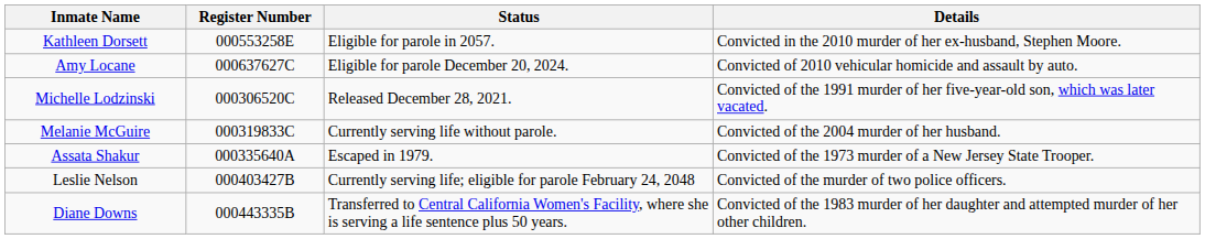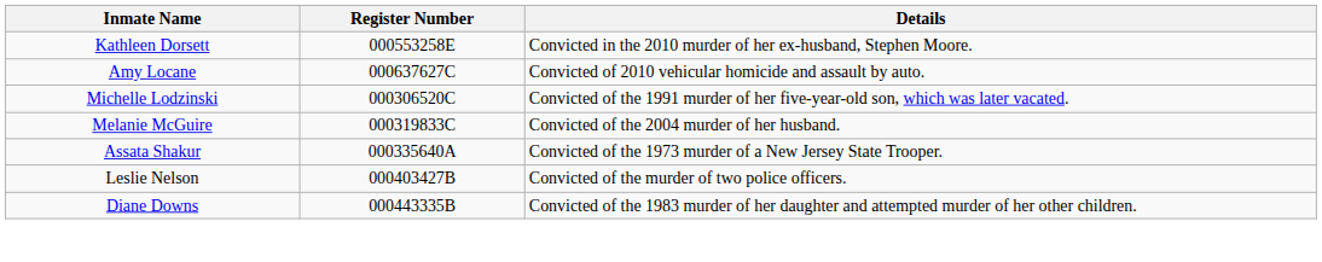 <table class="wikitable sortable">
 <tr>
 <th width=13%>Inmate Name</th>
 <th width=10%>Register Number</th>
-<th width=28%>Status</th>
 <th width=35%>Details</th>
 </tr>
 <tr>
 <td style="text-align:center;"><a href='#'>Kathleen Dorsett</a></td>
 <td style="text-align:center;">000553258E</td>
-<td>Eligible for parole in 2057.</td>
 <td>Convicted in the 2010 murder of her ex-husband, Stephen Moore.</td>
 </tr>
 <tr>
 <td style="text-align:center;"><a href='#'>Amy Locane</a></td>
 <td style="text-align:center;">000637627C</td>
-<td>Eligible for parole December 20, 2024.</td>
 <td>Convicted of 2010 vehicular homicide and assault by auto.</td>
 </tr>
 <tr>
 <td style="text-align:center;"><a href='#'>Michelle Lodzinski</a></td>
 <td style="text-align:center;">000306520C</td>
-<td>Released December 28, 2021.</td>
 <td>Convicted of the 1991 murder of her five-year-old son, <a href='#'>which was later vacated</a>.</td>
 </tr>
 <tr>
 <td style="text-align:center;"><a href='#'>Melanie McGuire</a></td>
 <td style="text-align:center;">000319833C</td>
-<td>Currently serving life without parole.</td>
 <td>Convicted of the 2004 murder of her husband.</td>
 </tr>
 <tr>
 <td style="text-align:center;"><a href='#'>Assata Shakur</a></td>
 <td style="text-align:center;">000335640A</td>
-<td>Escaped in 1979.</td>
 <td>Convicted of the 1973 murder of a New Jersey State Trooper.</td>
 </tr>
 <tr>
 <td style="text-align:center;">Leslie Nelson</td>
 <td style="text-align:center;">000403427B</td>
-<td>Currently serving life; eligible for parole February 24, 2048</td>
 <td>Convicted of the murder of two police officers.</td>
 </tr>
 <tr>
 <td style="text-align:center;"><a href='#'>Diane Downs</a></td>
 <td style="text-align:center;">000443335B</td>
-<td>Transferred to <a href='#'>Central California Women's Facility</a>, where she is serving a life sentence plus 50 years.</td>
 <td>Convicted of the 1983 murder of her daughter and attempted murder of her other children.</td>
 </tr>
 </table>
